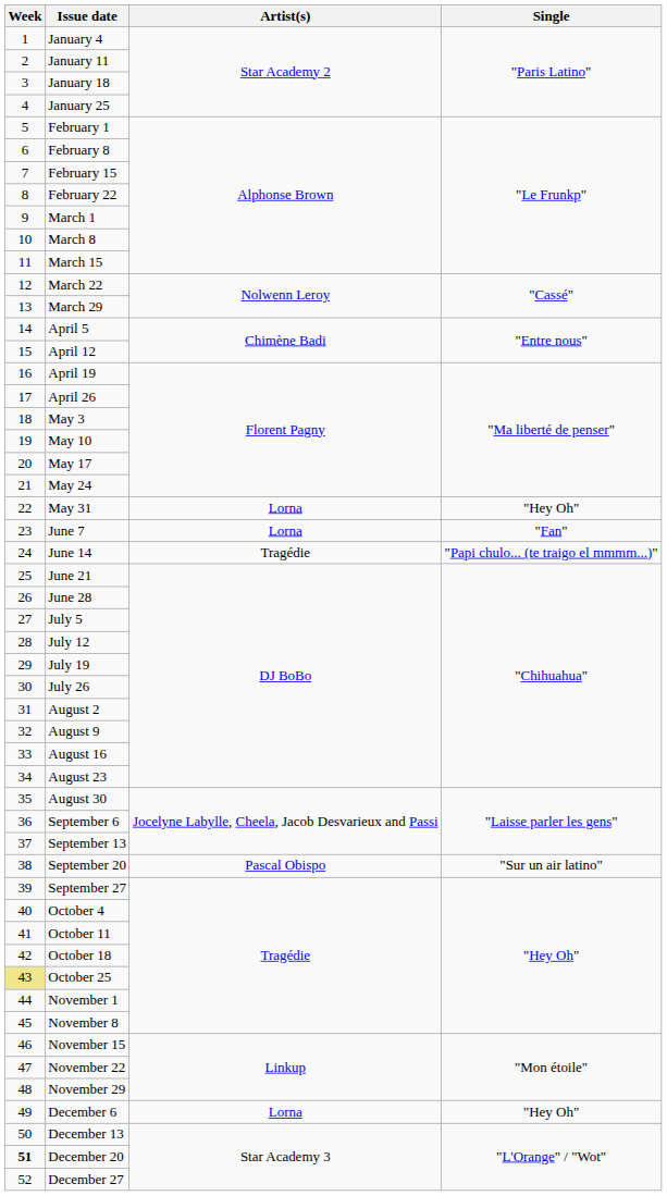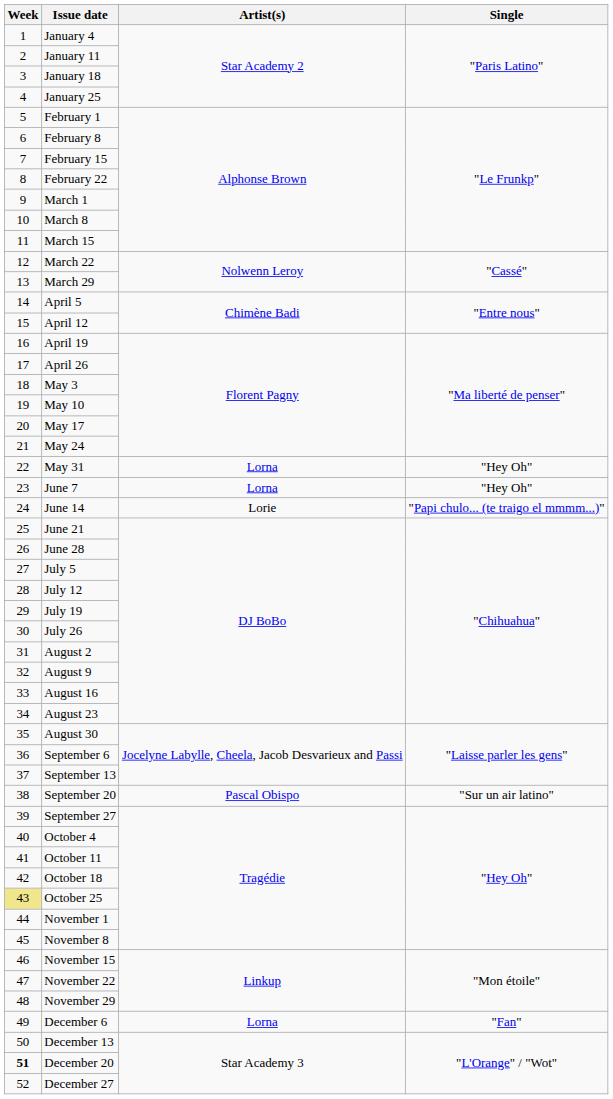 <table class="wikitable">
 <tr>
 <th>Week</th>
 <th>Issue date</th>
 <th>Artist(s)</th>
 <th>Single</th>
 </tr>
 <tr>
 <td style="text-align:center;">1</td>
 <td>January 4</td>
 <td rowspan="4" style="text-align:center;"><a href='#'>Star Academy 2</a></td>
 <td rowspan="4" style="text-align:center;">"<a href='#'>Paris Latino</a>"</td>
 </tr>
 <tr>
 <td style="text-align:center;">2</td>
 <td>January 11</td>
 </tr>
 <tr>
 <td style="text-align:center;">3</td>
 <td>January 18</td>
 </tr>
 <tr>
 <td style="text-align:center;">4</td>
 <td>January 25</td>
 </tr>
 <tr>
 <td style="text-align:center;">5</td>
 <td>February 1</td>
 <td rowspan="7" style="text-align:center;"><a href='#'>Alphonse Brown</a></td>
 <td rowspan="7" style="text-align:center;">"<a href='#'>Le Frunkp</a>"</td>
 </tr>
 <tr>
 <td style="text-align:center;">6</td>
 <td>February 8</td>
 </tr>
 <tr>
 <td style="text-align:center;">7</td>
 <td>February 15</td>
 </tr>
 <tr>
 <td style="text-align:center;">8</td>
 <td>February 22</td>
 </tr>
 <tr>
 <td style="text-align:center;">9</td>
 <td>March 1</td>
 </tr>
 <tr>
 <td style="text-align:center;">10</td>
 <td>March 8</td>
 </tr>
 <tr>
 <td style="text-align:center;">11</td>
 <td>March 15</td>
 </tr>
 <tr>
 <td style="text-align:center;">12</td>
 <td>March 22</td>
 <td rowspan="2" style="text-align:center;"><a href='#'>Nolwenn Leroy</a></td>
 <td rowspan="2" style="text-align:center;">"<a href='#'>Cassé</a>"</td>
 </tr>
 <tr>
 <td style="text-align:center;">13</td>
 <td>March 29</td>
 </tr>
 <tr>
 <td style="text-align:center;">14</td>
 <td>April 5</td>
 <td rowspan="2" style="text-align:center;"><a href='#'>Chimène Badi</a></td>
 <td rowspan="2" style="text-align:center;">"<a href='#'>Entre nous</a>"</td>
 </tr>
 <tr>
 <td style="text-align:center;">15</td>
 <td>April 12</td>
 </tr>
 <tr>
 <td style="text-align:center;">16</td>
 <td>April 19</td>
 <td rowspan="6" style="text-align:center;"><a href='#'>Florent Pagny</a></td>
 <td rowspan="6" style="text-align:center;">"<a href='#'>Ma liberté de penser</a>"</td>
 </tr>
 <tr>
 <td style="text-align:center;">17</td>
 <td>April 26</td>
 </tr>
 <tr>
 <td style="text-align:center;">18</td>
 <td>May 3</td>
 </tr>
 <tr>
 <td style="text-align:center;">19</td>
 <td>May 10</td>
 </tr>
 <tr>
 <td style="text-align:center;">20</td>
 <td>May 17</td>
 </tr>
 <tr>
 <td style="text-align:center;">21</td>
 <td>May 24</td>
 </tr>
 <tr>
 <td style="text-align:center;">22</td>
 <td>May 31</td>
 <td style="text-align:center;"><a href='#'>Lorna</a></td>
 <td style="text-align:center;">"Hey Oh"</td>
 </tr>
 <tr>
 <td style="text-align:center;">23</td>
 <td>June 7</td>
 <td style="text-align:center;"><a href='#'>Lorna</a></td>
-<td style="text-align:center;">"<a href='#'>Fan</a>"</td>
+<td style="text-align:center;">"Hey Oh"</td>
 </tr>
 <tr>
 <td style="text-align:center;">24</td>
 <td>June 14</td>
-<td style="text-align:center;">Tragédie</td>
+<td style="text-align:center;">Lorie</td>
 <td style="text-align:center;">"<a href='#'>Papi chulo... (te traigo el mmmm...)</a>"</td>
 </tr>
 <tr>
 <td style="text-align:center;">25</td>
 <td>June 21</td>
 <td rowspan="10" style="text-align:center;"><a href='#'>DJ BoBo</a></td>
 <td rowspan="10" style="text-align:center;">"<a href='#'>Chihuahua</a>"</td>
 </tr>
 <tr>
 <td style="text-align:center;">26</td>
 <td>June 28</td>
 </tr>
 <tr>
 <td style="text-align:center;">27</td>
 <td>July 5</td>
 </tr>
 <tr>
 <td style="text-align:center;">28</td>
 <td>July 12</td>
 </tr>
 <tr>
 <td style="text-align:center;">29</td>
 <td>July 19</td>
 </tr>
 <tr>
 <td style="text-align:center;">30</td>
 <td>July 26</td>
 </tr>
 <tr>
 <td style="text-align:center;">31</td>
 <td>August 2</td>
 </tr>
 <tr>
 <td style="text-align:center;">32</td>
 <td>August 9</td>
 </tr>
 <tr>
 <td style="text-align:center;">33</td>
 <td>August 16</td>
 </tr>
 <tr>
 <td style="text-align:center;">34</td>
 <td>August 23</td>
 </tr>
 <tr>
 <td style="text-align:center;">35</td>
 <td>August 30</td>
 <td rowspan="3" style="text-align:center;"><a href='#'>Jocelyne Labylle</a>, <a href='#'>Cheela</a>, Jacob Desvarieux and <a href='#'>Passi</a></td>
 <td rowspan="3" style="text-align:center;">"<a href='#'>Laisse parler les gens</a>"</td>
 </tr>
 <tr>
 <td style="text-align:center;">36</td>
 <td>September 6</td>
 </tr>
 <tr>
 <td style="text-align:center;">37</td>
 <td>September 13</td>
 </tr>
 <tr>
 <td style="text-align:center;">38</td>
 <td>September 20</td>
 <td style="text-align:center;"><a href='#'>Pascal Obispo</a></td>
 <td style="text-align:center;">"Sur un air latino"</td>
 </tr>
 <tr>
 <td style="text-align:center;">39</td>
 <td>September 27</td>
 <td rowspan="7" style="text-align:center;"><a href='#'>Tragédie</a></td>
 <td rowspan="7" style="text-align:center;">"<a href='#'>Hey Oh</a>"</td>
 </tr>
 <tr>
 <td style="text-align:center;">40</td>
 <td>October 4</td>
 </tr>
 <tr>
 <td style="text-align:center;">41</td>
 <td>October 11</td>
 </tr>
 <tr>
 <td style="text-align:center;">42</td>
 <td>October 18</td>
 </tr>
 <tr>
 <td style="background: khaki; text-align:center;">43</td>
 <td>October 25</td>
 </tr>
 <tr>
 <td style="text-align:center;">44</td>
 <td>November 1</td>
 </tr>
 <tr>
 <td style="text-align:center;">45</td>
 <td>November 8</td>
 </tr>
 <tr>
 <td style="text-align:center;">46</td>
 <td>November 15</td>
 <td rowspan="3" style="text-align:center;"><a href='#'>Linkup</a></td>
 <td rowspan="3" style="text-align:center;">"Mon étoile"</td>
 </tr>
 <tr>
 <td style="text-align:center;">47</td>
 <td>November 22</td>
 </tr>
 <tr>
 <td style="text-align:center;">48</td>
 <td>November 29</td>
 </tr>
 <tr>
 <td style="text-align:center;">49</td>
 <td>December 6</td>
 <td style="text-align:center;"><a href='#'>Lorna</a></td>
-<td style="text-align:center;">"Hey Oh"</td>
+<td style="text-align:center;">"<a href='#'>Fan</a>"</td>
 </tr>
 <tr>
 <td style="text-align:center;">50</td>
 <td>December 13</td>
 <td rowspan="3" style="text-align:center;">Star Academy 3</td>
 <td rowspan="3" style="text-align:center;">"<a href='#'>L'Orange</a>" / "Wot"</td>
 </tr>
 <tr>
 <td style="text-align:center;"><strong>51</strong></td>
 <td>December 20</td>
 </tr>
 <tr>
 <td style="text-align:center;">52</td>
 <td>December 27</td>
 </tr>
 </table>
